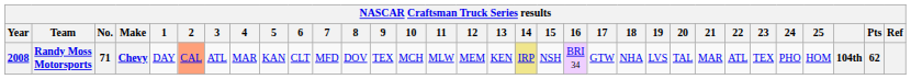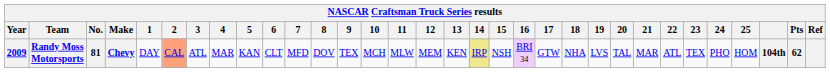 <table class="wikitable" style="text-align:center; font-size:75%">
 <tr>
 <th colspan=45><a href='#'>NASCAR</a> <a href='#'>Craftsman Truck Series</a> results</th>
 </tr>
 <tr>
 <th>Year</th>
 <th>Team</th>
 <th>No.</th>
 <th>Make</th>
 <th>1</th>
 <th>2</th>
 <th>3</th>
 <th>4</th>
 <th>5</th>
 <th>6</th>
 <th>7</th>
 <th>8</th>
 <th>9</th>
 <th>10</th>
 <th>11</th>
 <th>12</th>
 <th>13</th>
 <th>14</th>
 <th>15</th>
 <th>16</th>
 <th>17</th>
 <th>18</th>
 <th>19</th>
 <th>20</th>
 <th>21</th>
 <th>22</th>
 <th>23</th>
 <th>24</th>
 <th>25</th>
 <th></th>
 <th>Pts</th>
 <th>Ref</th>
 </tr>
 <tr>
-<th><a href='#'>2008</a></th>
+<th><a href='#'>2009</a></th>
 <th><a href='#'>Randy Moss Motorsports</a></th>
-<th>71</th>
+<th>81</th>
 <th><a href='#'>Chevy</a></th>
 <td><a href='#'>DAY</a></td>
 <td style="background: lightsalmon;"><a href='#'>CAL</a></td>
 <td><a href='#'>ATL</a></td>
 <td><a href='#'>MAR</a></td>
 <td><a href='#'>KAN</a></td>
 <td><a href='#'>CLT</a></td>
 <td><a href='#'>MFD</a></td>
 <td><a href='#'>DOV</a></td>
 <td><a href='#'>TEX</a></td>
 <td><a href='#'>MCH</a></td>
 <td><a href='#'>MLW</a></td>
 <td><a href='#'>MEM</a></td>
 <td><a href='#'>KEN</a></td>
 <td style="background: khaki;"><a href='#'>IRP</a></td>
 <td><a href='#'>NSH</a></td>
 <td style="background:#EFCFFF;"><a href='#'>BRI</a><br><small>34</small></td>
 <td><a href='#'>GTW</a></td>
 <td><a href='#'>NHA</a></td>
 <td><a href='#'>LVS</a></td>
 <td><a href='#'>TAL</a></td>
 <td><a href='#'>MAR</a></td>
 <td><a href='#'>ATL</a></td>
 <td><a href='#'>TEX</a></td>
 <td><a href='#'>PHO</a></td>
 <td><a href='#'>HOM</a></td>
 <th>104th</th>
 <th>62</th>
 <th></th>
 </tr>
 </table>
